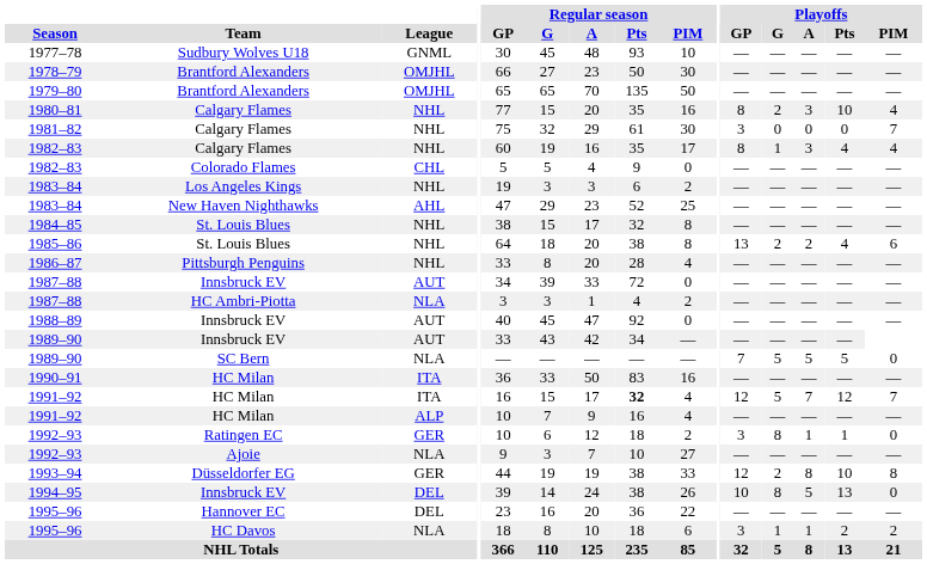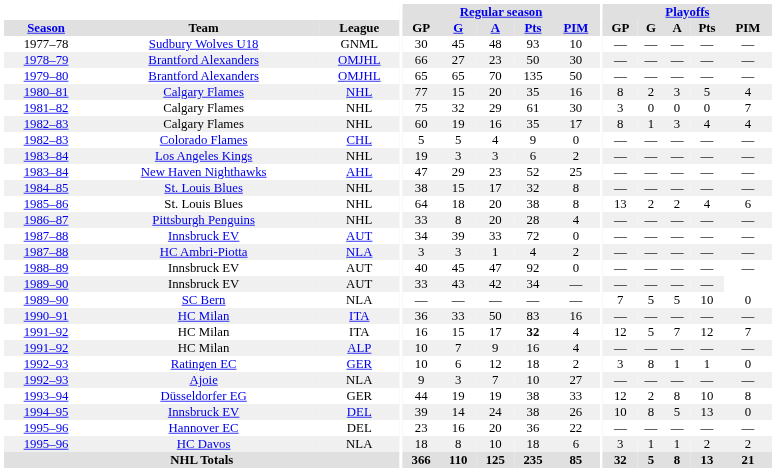 <table border="0" cellpadding="1" cellspacing="0" style="text-align:center; width:60em">
 <tr bgcolor="#e0e0e0">
 <th colspan="3" bgcolor="#ffffff"></th>
 <th rowspan="100" bgcolor="#ffffff"></th>
 <th colspan="5"><a href='#'>Regular season</a></th>
 <th rowspan="100" bgcolor="#ffffff"></th>
 <th colspan="5"><a href='#'>Playoffs</a></th>
 </tr>
 <tr bgcolor="#e0e0e0">
 <th><a href='#'>Season</a></th>
 <th>Team</th>
 <th>League</th>
 <th>GP</th>
 <th><a href='#'>G</a></th>
 <th><a href='#'>A</a></th>
 <th><a href='#'>Pts</a></th>
 <th><a href='#'>PIM</a></th>
 <th>GP</th>
 <th>G</th>
 <th>A</th>
 <th>Pts</th>
 <th>PIM</th>
 </tr>
 <tr>
 <td>1977–78</td>
 <td><a href='#'>Sudbury Wolves U18</a></td>
 <td>GNML</td>
 <td>30</td>
 <td>45</td>
 <td>48</td>
 <td>93</td>
 <td>10</td>
 <td>—</td>
 <td>—</td>
 <td>—</td>
 <td>—</td>
 <td>—</td>
 </tr>
 <tr bgcolor="#f0f0f0">
 <td><a href='#'>1978–79</a></td>
 <td><a href='#'>Brantford Alexanders</a></td>
 <td><a href='#'>OMJHL</a></td>
 <td>66</td>
 <td>27</td>
 <td>23</td>
 <td>50</td>
 <td>30</td>
 <td>—</td>
 <td>—</td>
 <td>—</td>
 <td>—</td>
 <td>—</td>
 </tr>
 <tr>
 <td><a href='#'>1979–80</a></td>
 <td><a href='#'>Brantford Alexanders</a></td>
 <td><a href='#'>OMJHL</a></td>
 <td>65</td>
 <td>65</td>
 <td>70</td>
 <td>135</td>
 <td>50</td>
 <td>—</td>
 <td>—</td>
 <td>—</td>
 <td>—</td>
 <td>—</td>
 </tr>
 <tr bgcolor="#f0f0f0">
 <td><a href='#'>1980–81</a></td>
 <td><a href='#'>Calgary Flames</a></td>
 <td><a href='#'>NHL</a></td>
 <td>77</td>
 <td>15</td>
 <td>20</td>
 <td>35</td>
 <td>16</td>
 <td>8</td>
 <td>2</td>
 <td>3</td>
-<td>10</td>
+<td>5</td>
 <td>4</td>
 </tr>
 <tr>
 <td><a href='#'>1981–82</a></td>
 <td>Calgary Flames</td>
 <td>NHL</td>
 <td>75</td>
 <td>32</td>
 <td>29</td>
 <td>61</td>
 <td>30</td>
 <td>3</td>
 <td>0</td>
 <td>0</td>
 <td>0</td>
 <td>7</td>
 </tr>
 <tr bgcolor="#f0f0f0">
 <td><a href='#'>1982–83</a></td>
 <td>Calgary Flames</td>
 <td>NHL</td>
 <td>60</td>
 <td>19</td>
 <td>16</td>
 <td>35</td>
 <td>17</td>
 <td>8</td>
 <td>1</td>
 <td>3</td>
 <td>4</td>
 <td>4</td>
 </tr>
 <tr>
 <td><a href='#'>1982–83</a></td>
 <td><a href='#'>Colorado Flames</a></td>
 <td><a href='#'>CHL</a></td>
 <td>5</td>
 <td>5</td>
 <td>4</td>
 <td>9</td>
 <td>0</td>
 <td>—</td>
 <td>—</td>
 <td>—</td>
 <td>—</td>
 <td>—</td>
 </tr>
 <tr bgcolor="#f0f0f0">
 <td><a href='#'>1983–84</a></td>
 <td><a href='#'>Los Angeles Kings</a></td>
 <td>NHL</td>
 <td>19</td>
 <td>3</td>
 <td>3</td>
 <td>6</td>
 <td>2</td>
 <td>—</td>
 <td>—</td>
 <td>—</td>
 <td>—</td>
 <td>—</td>
 </tr>
 <tr>
 <td><a href='#'>1983–84</a></td>
 <td><a href='#'>New Haven Nighthawks</a></td>
 <td><a href='#'>AHL</a></td>
 <td>47</td>
 <td>29</td>
 <td>23</td>
 <td>52</td>
 <td>25</td>
 <td>—</td>
 <td>—</td>
 <td>—</td>
 <td>—</td>
 <td>—</td>
 </tr>
 <tr bgcolor="#f0f0f0">
 <td><a href='#'>1984–85</a></td>
 <td><a href='#'>St. Louis Blues</a></td>
 <td>NHL</td>
 <td>38</td>
 <td>15</td>
 <td>17</td>
 <td>32</td>
 <td>8</td>
 <td>—</td>
 <td>—</td>
 <td>—</td>
 <td>—</td>
 <td>—</td>
 </tr>
 <tr>
 <td><a href='#'>1985–86</a></td>
 <td>St. Louis Blues</td>
 <td>NHL</td>
 <td>64</td>
 <td>18</td>
 <td>20</td>
 <td>38</td>
 <td>8</td>
 <td>13</td>
 <td>2</td>
 <td>2</td>
 <td>4</td>
 <td>6</td>
 </tr>
 <tr bgcolor="#f0f0f0">
 <td><a href='#'>1986–87</a></td>
 <td><a href='#'>Pittsburgh Penguins</a></td>
 <td>NHL</td>
 <td>33</td>
 <td>8</td>
 <td>20</td>
 <td>28</td>
 <td>4</td>
 <td>—</td>
 <td>—</td>
 <td>—</td>
 <td>—</td>
 <td>—</td>
 </tr>
 <tr>
 <td><a href='#'>1987–88</a></td>
 <td><a href='#'>Innsbruck EV</a></td>
 <td><a href='#'>AUT</a></td>
 <td>34</td>
 <td>39</td>
 <td>33</td>
 <td>72</td>
 <td>0</td>
 <td>—</td>
 <td>—</td>
 <td>—</td>
 <td>—</td>
 <td>—</td>
 </tr>
 <tr bgcolor="#f0f0f0">
 <td><a href='#'>1987–88</a></td>
 <td><a href='#'>HC Ambri-Piotta</a></td>
 <td><a href='#'>NLA</a></td>
 <td>3</td>
 <td>3</td>
 <td>1</td>
 <td>4</td>
 <td>2</td>
 <td>—</td>
 <td>—</td>
 <td>—</td>
 <td>—</td>
 <td>—</td>
 </tr>
 <tr>
 <td><a href='#'>1988–89</a></td>
 <td>Innsbruck EV</td>
 <td>AUT</td>
 <td>40</td>
 <td>45</td>
 <td>47</td>
 <td>92</td>
 <td>0</td>
 <td>—</td>
 <td>—</td>
 <td>—</td>
 <td>—</td>
 <td>—</td>
 </tr>
 <tr bgcolor="#f0f0f0">
 <td><a href='#'>1989–90</a></td>
 <td>Innsbruck EV</td>
 <td>AUT</td>
 <td>33</td>
 <td>43</td>
 <td>42</td>
 <td 85>34</td>
 <td>—</td>
 <td>—</td>
 <td>—</td>
 <td>—</td>
 <td>—</td>
 </tr>
 <tr>
 <td><a href='#'>1989–90</a></td>
 <td><a href='#'>SC Bern</a></td>
 <td>NLA</td>
 <td>—</td>
 <td>—</td>
 <td>—</td>
 <td>—</td>
 <td>—</td>
 <td>7</td>
 <td>5</td>
 <td>5</td>
-<td>5</td>
+<td>10</td>
 <td>0</td>
 </tr>
 <tr bgcolor="#f0f0f0">
 <td><a href='#'>1990–91</a></td>
 <td><a href='#'>HC Milan</a></td>
 <td><a href='#'>ITA</a></td>
 <td>36</td>
 <td>33</td>
 <td>50</td>
 <td>83</td>
 <td>16</td>
 <td>—</td>
 <td>—</td>
 <td>—</td>
 <td>—</td>
 <td>—</td>
 </tr>
 <tr>
 <td><a href='#'>1991–92</a></td>
 <td>HC Milan</td>
 <td>ITA</td>
 <td>16</td>
 <td>15</td>
 <td>17</td>
 <td><strong>32</strong></td>
 <td>4</td>
 <td>12</td>
 <td>5</td>
 <td>7</td>
 <td>12</td>
 <td>7</td>
 </tr>
 <tr bgcolor="#f0f0f0">
 <td><a href='#'>1991–92</a></td>
 <td>HC Milan</td>
 <td><a href='#'>ALP</a></td>
 <td>10</td>
 <td>7</td>
 <td>9</td>
 <td>16</td>
 <td>4</td>
 <td>—</td>
 <td>—</td>
 <td>—</td>
 <td>—</td>
 <td>—</td>
 </tr>
 <tr>
 <td><a href='#'>1992–93</a></td>
 <td><a href='#'>Ratingen EC</a></td>
 <td><a href='#'>GER</a></td>
 <td>10</td>
 <td>6</td>
 <td>12</td>
 <td>18</td>
 <td>2</td>
 <td>3</td>
 <td>8</td>
 <td>1</td>
 <td>1</td>
 <td>0</td>
 </tr>
 <tr bgcolor="#f0f0f0">
 <td><a href='#'>1992–93</a></td>
 <td><a href='#'>Ajoie</a></td>
 <td>NLA</td>
 <td>9</td>
 <td>3</td>
 <td>7</td>
 <td>10</td>
 <td>27</td>
 <td>—</td>
 <td>—</td>
 <td>—</td>
 <td>—</td>
 <td>—</td>
 </tr>
 <tr>
 <td><a href='#'>1993–94</a></td>
 <td><a href='#'>Düsseldorfer EG</a></td>
 <td>GER</td>
 <td>44</td>
 <td>19</td>
 <td>19</td>
 <td>38</td>
 <td>33</td>
 <td>12</td>
 <td>2</td>
 <td>8</td>
 <td>10</td>
 <td>8</td>
 </tr>
 <tr bgcolor="#f0f0f0">
 <td><a href='#'>1994–95</a></td>
 <td><a href='#'>Innsbruck EV</a></td>
 <td><a href='#'>DEL</a></td>
 <td>39</td>
 <td>14</td>
 <td>24</td>
 <td>38</td>
 <td>26</td>
 <td>10</td>
 <td>8</td>
 <td>5</td>
 <td>13</td>
 <td>0</td>
 </tr>
 <tr>
 <td><a href='#'>1995–96</a></td>
 <td><a href='#'>Hannover EC</a></td>
 <td>DEL</td>
 <td>23</td>
 <td>16</td>
 <td>20</td>
 <td>36</td>
 <td>22</td>
 <td>—</td>
 <td>—</td>
 <td>—</td>
 <td>—</td>
 <td>—</td>
 </tr>
 <tr bgcolor="#f0f0f0">
 <td><a href='#'>1995–96</a></td>
 <td><a href='#'>HC Davos</a></td>
 <td>NLA</td>
 <td>18</td>
 <td>8</td>
 <td>10</td>
 <td>18</td>
 <td>6</td>
 <td>3</td>
 <td>1</td>
 <td>1</td>
 <td>2</td>
 <td>2</td>
 </tr>
 <tr bgcolor="#e0e0e0">
 <th colspan="3">NHL Totals</th>
 <th>366</th>
 <th>110</th>
 <th>125</th>
 <th>235</th>
 <th>85</th>
 <th>32</th>
 <th>5</th>
 <th>8</th>
 <th>13</th>
 <th>21</th>
 </tr>
 </table>
